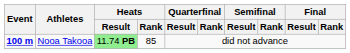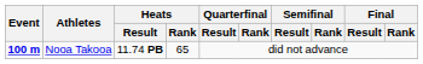 <table class="wikitable" border="1" style="font-size:90%">
 <tr>
 <th rowspan="2">Event</th>
 <th rowspan="2">Athletes</th>
 <th colspan="2">Heats</th>
 <th colspan="2">Quarterfinal</th>
 <th colspan="2">Semifinal</th>
 <th colspan="2">Final</th>
 </tr>
 <tr>
 <th>Result</th>
 <th>Rank</th>
 <th>Result</th>
 <th>Rank</th>
 <th>Result</th>
 <th>Rank</th>
 <th>Result</th>
 <th>Rank</th>
 </tr>
 <tr>
 <td><strong><a href='#'>100 m</a></strong></td>
 <td><a href='#'>Nooa Takooa</a></td>
-<td align=center style="background: lightgreen;">11.74 <strong>PB</strong></td>
-<td align=center>85</td>
+<td align=center>11.74 <strong>PB</strong></td>
+<td align=center>65</td>
 <td align=center colspan=6>did not advance</td>
 </tr>
 </table>
